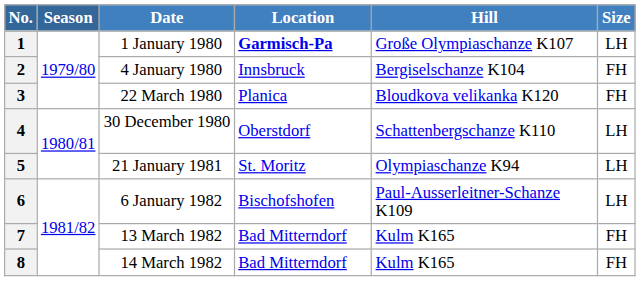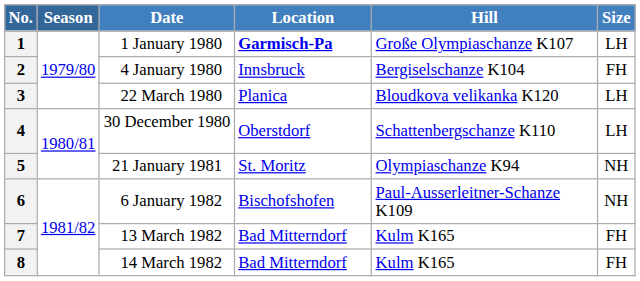 <table class="wikitable sortable" style="font-size:86%; line-height:15px; text-align:left; border:grey solid 1px; border-collapse:collapse; background:#ffffff;">
 <tr style="background:#efefef;">
 <th style="background-color:#369; color:white; width:10px;">No.</th>
 <th style="background-color:#369; color:white;  width:30px;">Season</th>
 <th style="background-color:#4180be; color:white; width:105px;">Date</th>
 <th style="background-color:#4180be; color:white; width:107px;">Location</th>
 <th style="background-color:#4180be; color:white; width:180px;">Hill</th>
 <th style="background-color:#4180be; color:white; width:25px;">Size</th>
 </tr>
 <tr>
 <th scope=row style="text-align:center;">1</th>
 <td align=center rowspan=3><a href='#'>1979/80</a></td>
 <td align=right>1 January 1980  </td>
 <td><strong> <a href='#'>Garmisch-Pa</a></strong></td>
 <td><a href='#'>Große Olympiaschanze</a> K107</td>
 <td align=center>LH</td>
 </tr>
 <tr>
 <th scope=row style="text-align:center;">2</th>
 <td align=right>4 January 1980  </td>
 <td> <a href='#'>Innsbruck</a></td>
 <td><a href='#'>Bergiselschanze</a> K104</td>
 <td align=center>FH</td>
 </tr>
 <tr>
 <th scope=row style="text-align:center;">3</th>
 <td align=right>22 March 1980  </td>
 <td> <a href='#'>Planica</a></td>
 <td><a href='#'>Bloudkova velikanka</a> K120</td>
-<td align=center>FH</td>
+<td align=center>LH</td>
 </tr>
 <tr>
 <th scope=row style="text-align:center;">4</th>
 <td align=center rowspan=2><a href='#'>1980/81</a></td>
 <td align=right>30 December 1980  </td>
 <td> <a href='#'>Oberstdorf</a></td>
 <td><a href='#'>Schattenbergschanze</a> K110</td>
 <td align=center>LH</td>
 </tr>
 <tr>
 <th scope=row style="text-align:center;">5</th>
 <td align=right>21 January 1981  </td>
 <td> <a href='#'>St. Moritz</a></td>
 <td><a href='#'>Olympiaschanze</a> K94</td>
-<td align=center>LH</td>
+<td align=center>NH</td>
 </tr>
 <tr>
 <th scope=row style="text-align:center;">6</th>
 <td align=center rowspan=3><a href='#'>1981/82</a></td>
 <td align=right>6 January 1982  </td>
 <td> <a href='#'>Bischofshofen</a></td>
 <td><a href='#'>Paul-Ausserleitner-Schanze</a> K109</td>
-<td align=center>LH</td>
+<td align=center>NH</td>
 </tr>
 <tr>
 <th scope=row style="text-align:center;">7</th>
 <td align=right>13 March 1982  </td>
 <td> <a href='#'>Bad Mitterndorf</a></td>
 <td><a href='#'>Kulm</a> K165</td>
 <td align=center>FH</td>
 </tr>
 <tr>
 <th scope=row style="text-align:center;">8</th>
 <td align=right>14 March 1982  </td>
 <td> <a href='#'>Bad Mitterndorf</a></td>
 <td><a href='#'>Kulm</a> K165</td>
 <td align=center>FH</td>
 </tr>
 </table>
